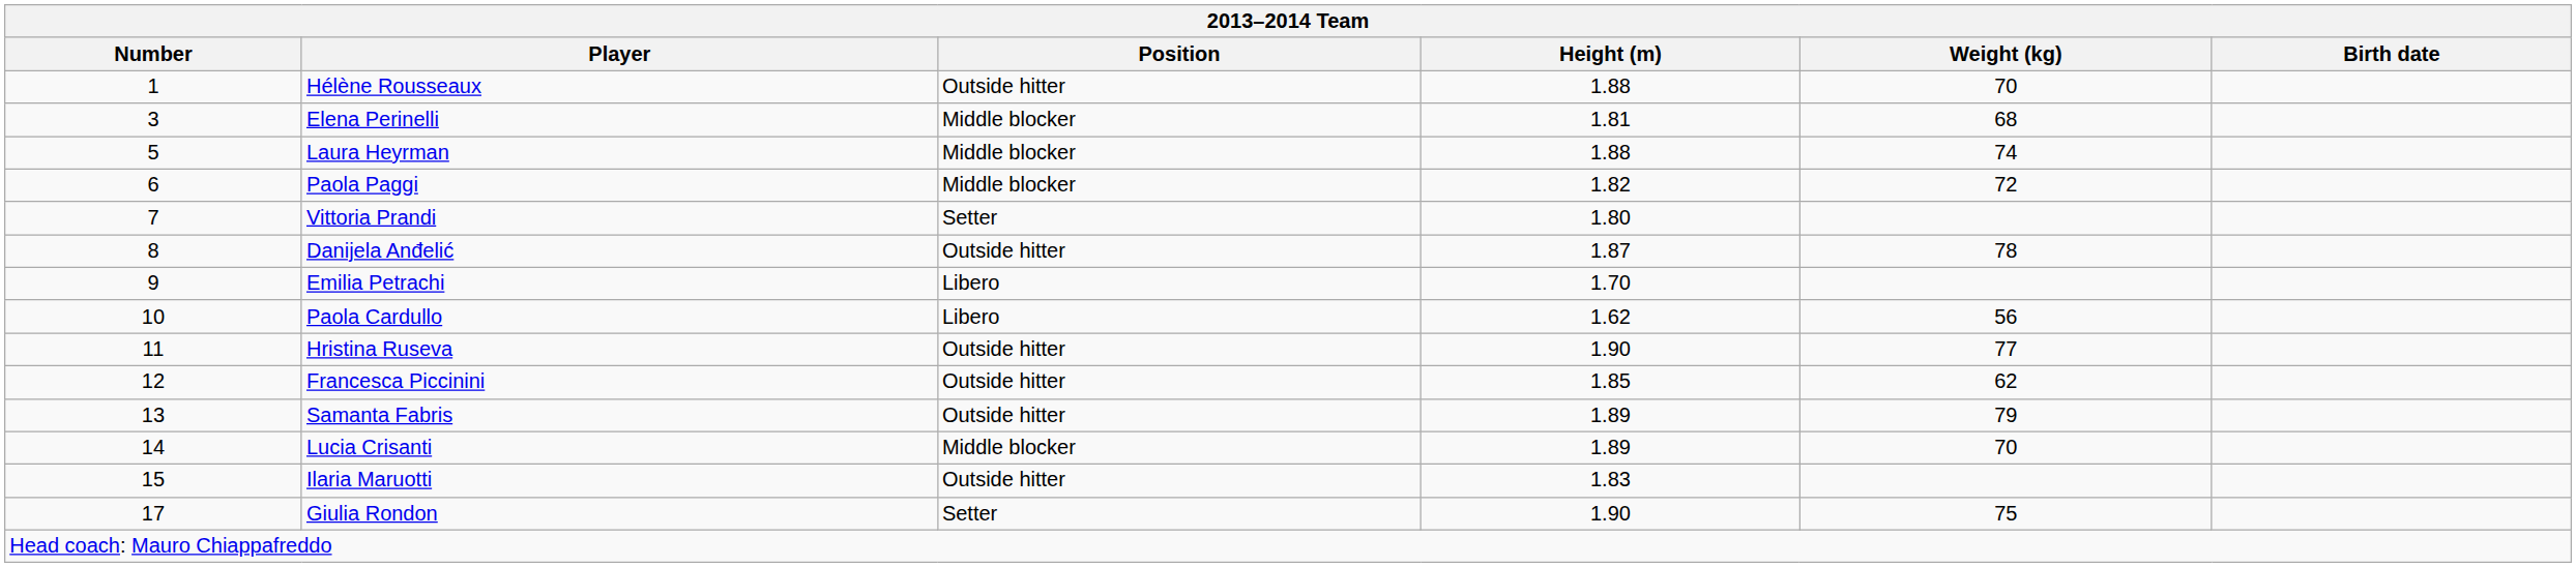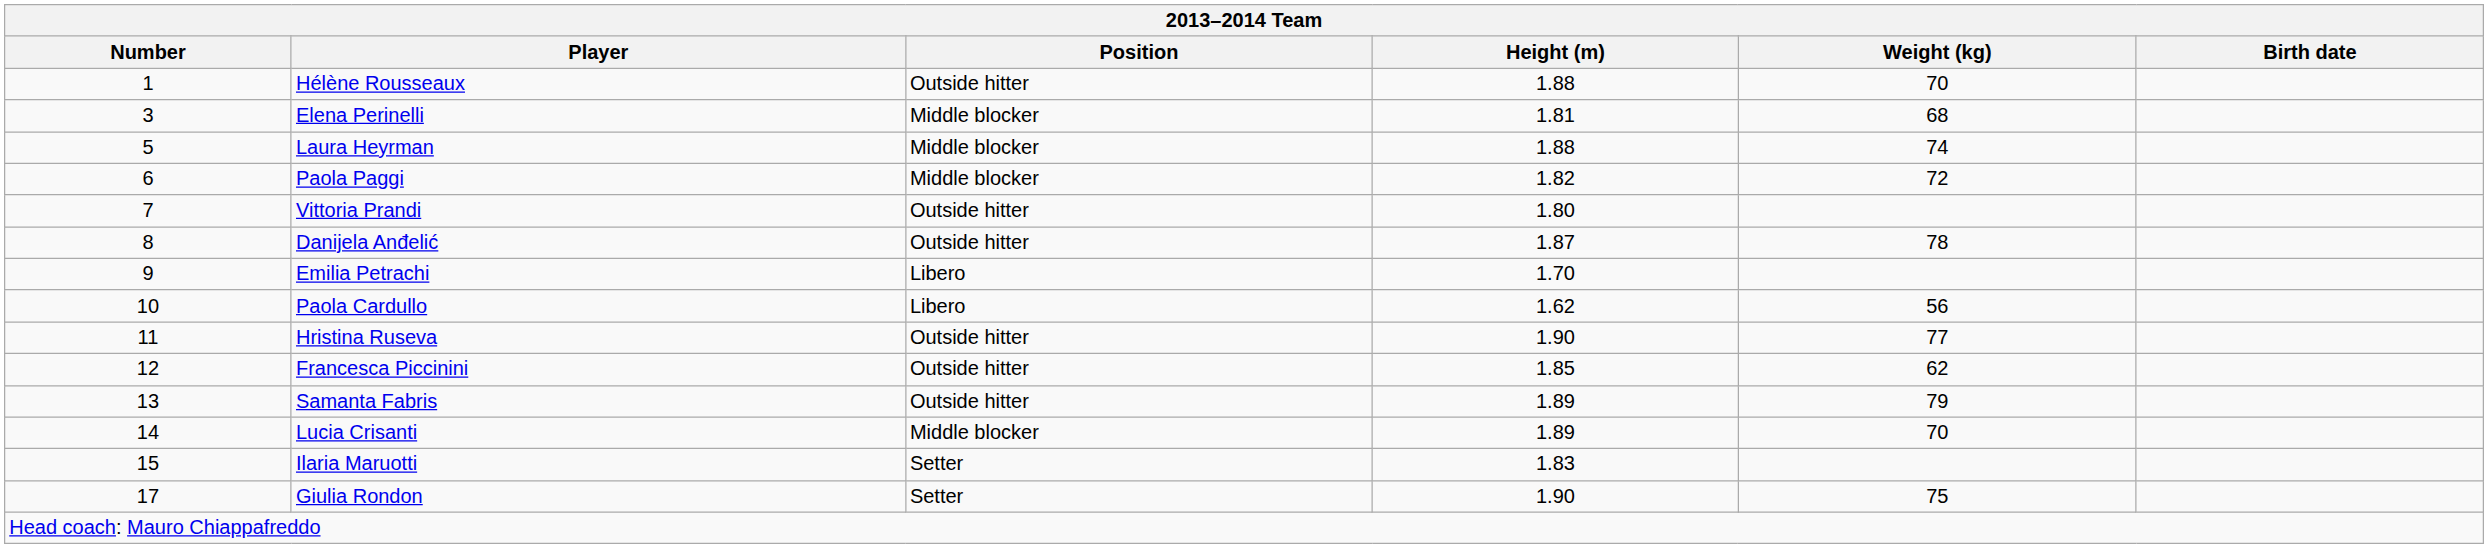 <table class="wikitable collapsible collapsed" style="width:100%;">
 <tr>
 <th colspan=6><strong>2013–2014 Team</strong></th>
 </tr>
 <tr>
 <th>Number</th>
 <th>Player</th>
 <th>Position</th>
 <th>Height (m)</th>
 <th>Weight (kg)</th>
 <th>Birth date</th>
 </tr>
 <tr>
 <td align=center>1</td>
 <td> <a href='#'>Hélène Rousseaux</a></td>
 <td>Outside hitter</td>
 <td align=center>1.88</td>
 <td align=center>70</td>
 <td></td>
 </tr>
 <tr>
 <td align=center>3</td>
 <td> <a href='#'>Elena Perinelli</a></td>
 <td>Middle blocker</td>
 <td align=center>1.81</td>
 <td align=center>68</td>
 <td></td>
 </tr>
 <tr>
 <td align=center>5</td>
 <td> <a href='#'>Laura Heyrman</a></td>
 <td>Middle blocker</td>
 <td align=center>1.88</td>
 <td align=center>74</td>
 <td></td>
 </tr>
 <tr>
 <td align=center>6</td>
 <td> <a href='#'>Paola Paggi</a></td>
 <td>Middle blocker</td>
 <td align=center>1.82</td>
 <td align=center>72</td>
 <td></td>
 </tr>
 <tr>
 <td align=center>7</td>
 <td> <a href='#'>Vittoria Prandi</a></td>
-<td>Setter</td>
+<td>Outside hitter</td>
 <td align=center>1.80</td>
 <td align=center></td>
 <td></td>
 </tr>
 <tr>
 <td align=center>8</td>
 <td> <a href='#'>Danijela Anđelić</a></td>
 <td>Outside hitter</td>
 <td align=center>1.87</td>
 <td align=center>78</td>
 <td></td>
 </tr>
 <tr>
 <td align=center>9</td>
 <td> <a href='#'>Emilia Petrachi</a></td>
 <td>Libero</td>
 <td align=center>1.70</td>
 <td align=center></td>
 <td></td>
 </tr>
 <tr>
 <td align=center>10</td>
 <td> <a href='#'>Paola Cardullo</a></td>
 <td>Libero</td>
 <td align=center>1.62</td>
 <td align=center>56</td>
 <td></td>
 </tr>
 <tr>
 <td align=center>11</td>
 <td> <a href='#'>Hristina Ruseva</a></td>
 <td>Outside hitter</td>
 <td align=center>1.90</td>
 <td align=center>77</td>
 <td></td>
 </tr>
 <tr>
 <td align=center>12</td>
 <td> <a href='#'>Francesca Piccinini</a></td>
 <td>Outside hitter</td>
 <td align=center>1.85</td>
 <td align=center>62</td>
 <td></td>
 </tr>
 <tr>
 <td align=center>13</td>
 <td> <a href='#'>Samanta Fabris</a></td>
 <td>Outside hitter</td>
 <td align=center>1.89</td>
 <td align=center>79</td>
 <td></td>
 </tr>
 <tr>
 <td align=center>14</td>
 <td> <a href='#'>Lucia Crisanti</a></td>
 <td>Middle blocker</td>
 <td align=center>1.89</td>
 <td align=center>70</td>
 <td></td>
 </tr>
 <tr>
 <td align=center>15</td>
 <td> <a href='#'>Ilaria Maruotti</a></td>
-<td>Outside hitter</td>
+<td>Setter</td>
 <td align=center>1.83</td>
 <td align=center></td>
 <td></td>
 </tr>
 <tr>
 <td align=center>17</td>
 <td> <a href='#'>Giulia Rondon</a></td>
 <td>Setter</td>
 <td align=center>1.90</td>
 <td align=center>75</td>
 <td></td>
 </tr>
 <tr>
 <td colspan=6><a href='#'>Head coach</a>:  <a href='#'>Mauro Chiappafreddo</a></td>
 </tr>
 </table>
